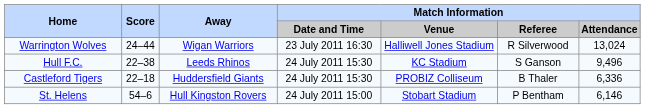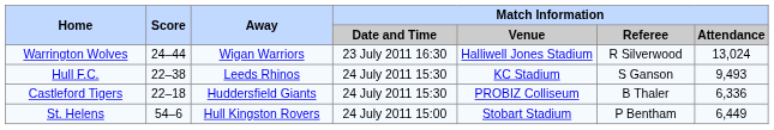 <table border=1 style="border-collapse:collapse; font-size:90%; text-align:center;" cellpadding=3 cellspacing=0 width=100%>
 <tr bgcolor=#C1D8FF>
 <th rowspan=2 width=19%>Home</th>
 <th rowspan=2 width=6%>Score</th>
 <th rowspan=2 width=19%>Away</th>
 <th colspan=6>Match Information</th>
 </tr>
 <tr bgcolor=#CCCCCC>
 <th width=17%>Date and Time</th>
 <th width=19%>Venue</th>
 <th width=13%>Referee</th>
 <th width=7%>Attendance</th>
 </tr>
 <tr bgcolor=#F5FAFF>
 <td><a href='#'>Warrington Wolves</a></td>
 <td>24–44</td>
 <td><a href='#'>Wigan Warriors</a></td>
 <td>23 July 2011 16:30</td>
 <td><a href='#'>Halliwell Jones Stadium</a></td>
 <td>R Silverwood</td>
 <td>13,024</td>
 </tr>
 <tr bgcolor=#F5FAFF>
 <td><a href='#'>Hull F.C.</a></td>
 <td>22–38</td>
 <td><a href='#'>Leeds Rhinos</a></td>
 <td>24 July 2011 15:30</td>
 <td><a href='#'>KC Stadium</a></td>
 <td>S Ganson</td>
-<td>9,496</td>
+<td>9,493</td>
 </tr>
 <tr bgcolor=#F5FAFF>
 <td><a href='#'>Castleford Tigers</a></td>
 <td>22–18</td>
 <td><a href='#'>Huddersfield Giants</a></td>
 <td>24 July 2011 15:30</td>
 <td><a href='#'>PROBIZ Colliseum</a></td>
 <td>B Thaler</td>
 <td>6,336</td>
 </tr>
 <tr bgcolor=#F5FAFF>
 <td><a href='#'>St. Helens</a></td>
 <td>54–6</td>
 <td><a href='#'>Hull Kingston Rovers</a></td>
 <td>24 July 2011 15:00</td>
 <td><a href='#'>Stobart Stadium</a></td>
 <td>P Bentham</td>
-<td>6,146</td>
+<td>6,449</td>
 </tr>
 </table>
